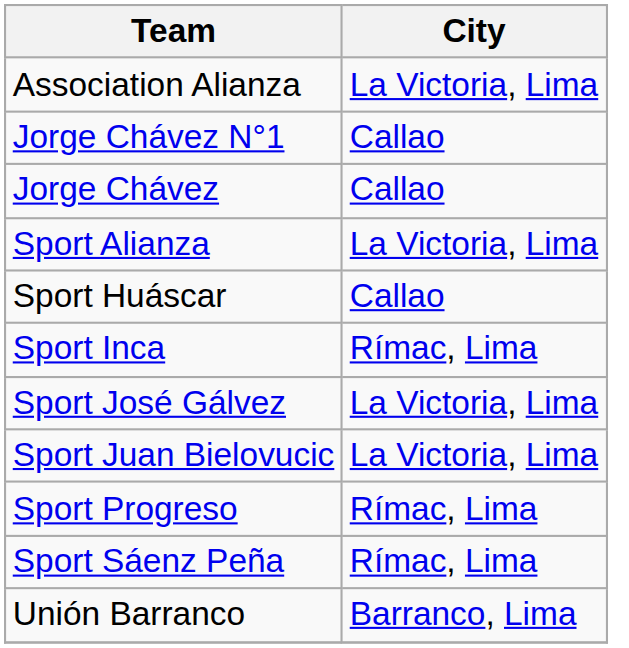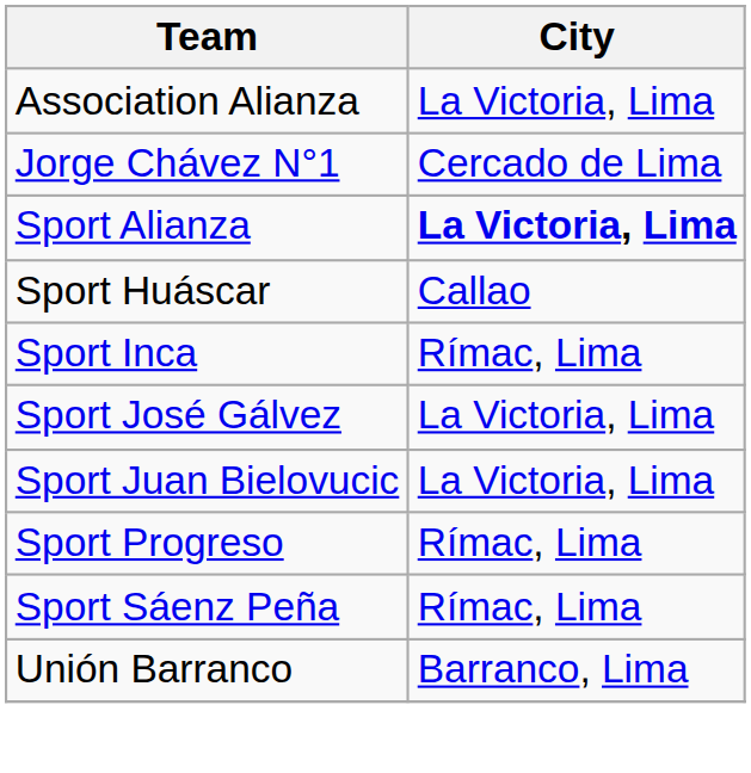 <table class="wikitable sortable">
 <tr>
 <th>Team</th>
 <th>City</th>
 </tr>
 <tr>
 <td>Association Alianza</td>
 <td><a href='#'>La Victoria</a>, <a href='#'>Lima</a></td>
 </tr>
 <tr>
 <td><a href='#'>Jorge Chávez N°1</a></td>
-<td><a href='#'>Callao</a></td>
-</tr>
-<tr>
-<td><a href='#'>Jorge Chávez</a></td>
-<td><a href='#'>Callao</a></td>
+<td><a href='#'>Cercado de Lima</a></td>
 </tr>
 <tr>
 <td><a href='#'>Sport Alianza</a></td>
-<td><a href='#'>La Victoria</a>, <a href='#'>Lima</a></td>
+<td><strong><a href='#'>La Victoria</a>, <a href='#'>Lima</a></strong></td>
 </tr>
 <tr>
 <td>Sport Huáscar</td>
 <td><a href='#'>Callao</a></td>
 </tr>
 <tr>
 <td><a href='#'>Sport Inca</a></td>
 <td><a href='#'>Rímac</a>, <a href='#'>Lima</a></td>
 </tr>
 <tr>
 <td><a href='#'>Sport José Gálvez</a></td>
 <td><a href='#'>La Victoria</a>, <a href='#'>Lima</a></td>
 </tr>
 <tr>
 <td><a href='#'>Sport Juan Bielovucic</a></td>
 <td><a href='#'>La Victoria</a>, <a href='#'>Lima</a></td>
 </tr>
 <tr>
 <td><a href='#'>Sport Progreso</a></td>
 <td><a href='#'>Rímac</a>, <a href='#'>Lima</a></td>
 </tr>
 <tr>
 <td><a href='#'>Sport Sáenz Peña</a></td>
 <td><a href='#'>Rímac</a>, <a href='#'>Lima</a></td>
 </tr>
 <tr>
 <td>Unión Barranco</td>
 <td><a href='#'>Barranco</a>, <a href='#'>Lima</a></td>
 </tr>
 <tr>
 </tr>
 </table>
